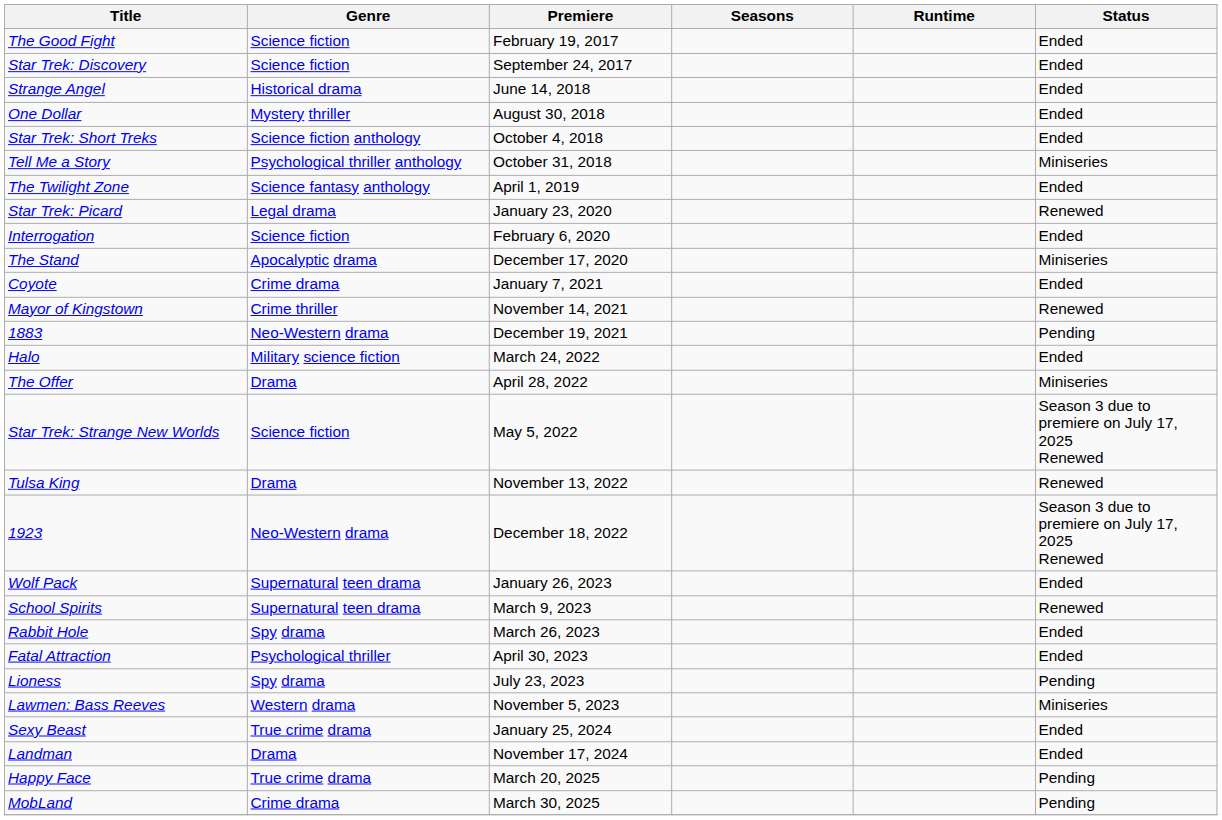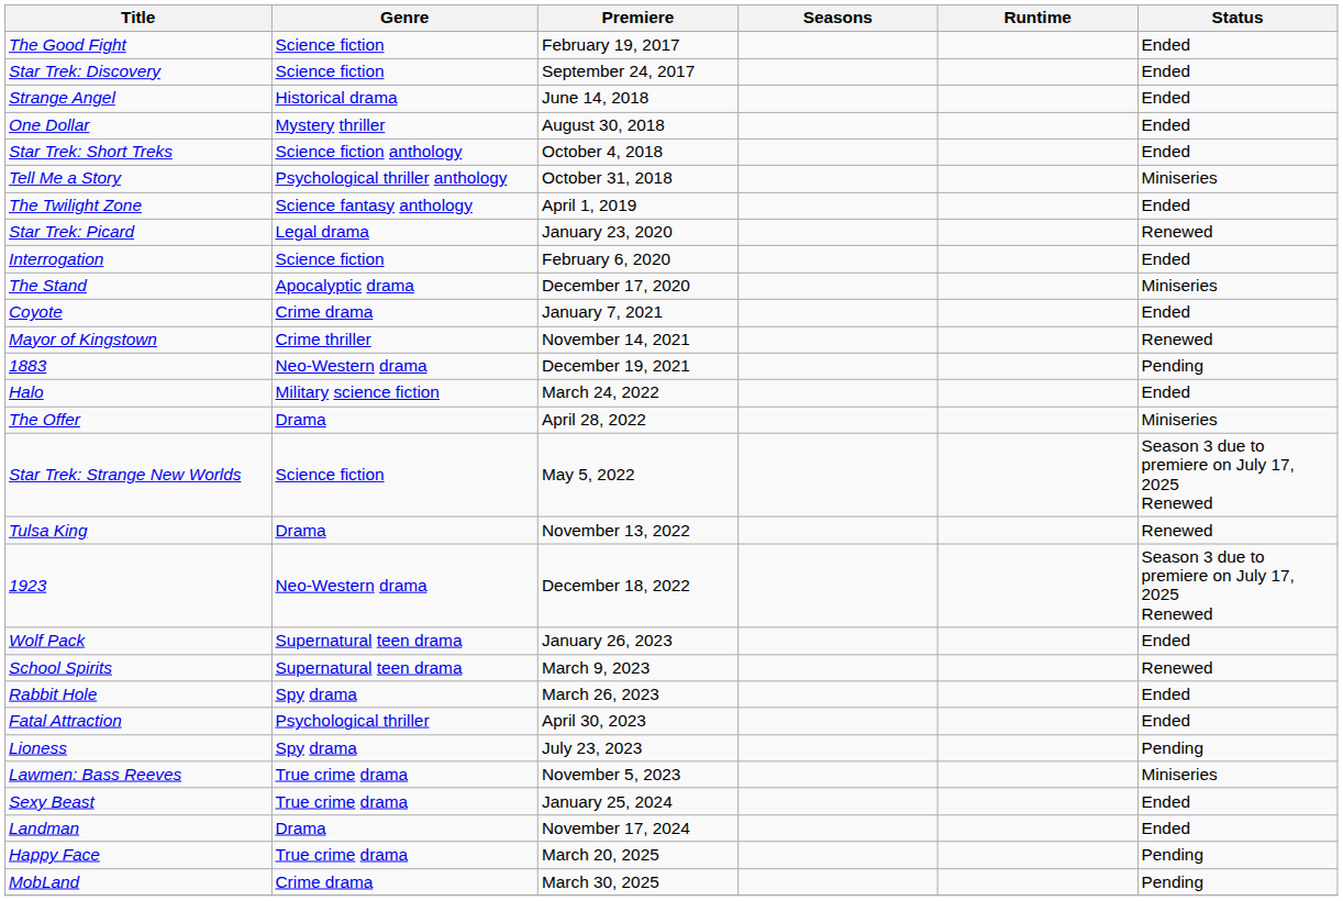 <table class="wikitable sortable" style="width:100%;">
 <tr>
 <th style="width:20%;">Title</th>
 <th style="width:20%;">Genre</th>
 <th style="width:15%;">Premiere</th>
 <th style="width:15%;">Seasons</th>
 <th style="width:15%;">Runtime</th>
 <th style="width:15%;">Status</th>
 </tr>
 <tr>
 <td><em><a href='#'>The Good Fight</a></em></td>
 <td><a href='#'>Science fiction</a></td>
 <td>February 19, 2017</td>
 <td></td>
 <td></td>
 <td>Ended</td>
 </tr>
 <tr>
 <td><em><a href='#'>Star Trek: Discovery</a></em></td>
 <td><a href='#'>Science fiction</a></td>
 <td>September 24, 2017</td>
 <td></td>
 <td></td>
 <td>Ended</td>
 </tr>
 <tr>
 <td><em><a href='#'>Strange Angel</a></em></td>
 <td><a href='#'>Historical drama</a></td>
 <td>June 14, 2018</td>
 <td></td>
 <td></td>
 <td>Ended</td>
 </tr>
 <tr>
 <td><em><a href='#'>One Dollar</a></em></td>
 <td><a href='#'>Mystery</a> <a href='#'>thriller</a></td>
 <td>August 30, 2018</td>
 <td></td>
 <td></td>
 <td>Ended</td>
 </tr>
 <tr>
 <td><em><a href='#'>Star Trek: Short Treks</a></em></td>
 <td><a href='#'>Science fiction</a> <a href='#'>anthology</a></td>
 <td>October 4, 2018</td>
 <td></td>
 <td></td>
 <td>Ended</td>
 </tr>
 <tr>
 <td><em><a href='#'>Tell Me a Story</a></em></td>
 <td><a href='#'>Psychological thriller</a> <a href='#'>anthology</a></td>
 <td>October 31, 2018</td>
 <td></td>
 <td></td>
 <td>Miniseries</td>
 </tr>
 <tr>
 <td><em><a href='#'>The Twilight Zone</a></em></td>
 <td><a href='#'>Science fantasy</a> <a href='#'>anthology</a></td>
 <td>April 1, 2019</td>
 <td></td>
 <td></td>
 <td>Ended</td>
 </tr>
 <tr>
 <td><em><a href='#'>Star Trek: Picard</a></em></td>
 <td><a href='#'>Legal drama</a></td>
 <td>January 23, 2020</td>
 <td></td>
 <td></td>
 <td>Renewed</td>
 </tr>
 <tr>
 <td><em><a href='#'>Interrogation</a></em></td>
 <td><a href='#'>Science fiction</a></td>
 <td>February 6, 2020</td>
 <td></td>
 <td></td>
 <td>Ended</td>
 </tr>
 <tr>
 <td><em><a href='#'>The Stand</a></em></td>
 <td><a href='#'>Apocalyptic</a> <a href='#'>drama</a></td>
 <td>December 17, 2020</td>
 <td></td>
 <td></td>
 <td>Miniseries</td>
 </tr>
 <tr>
 <td><em><a href='#'>Coyote</a></em></td>
 <td><a href='#'>Crime drama</a></td>
 <td>January 7, 2021</td>
 <td></td>
 <td></td>
 <td>Ended</td>
 </tr>
 <tr>
 <td><em><a href='#'>Mayor of Kingstown</a></em></td>
 <td><a href='#'>Crime thriller</a></td>
 <td>November 14, 2021</td>
 <td></td>
 <td></td>
 <td>Renewed</td>
 </tr>
 <tr>
 <td><em><a href='#'>1883</a></em></td>
 <td><a href='#'>Neo-Western</a> <a href='#'>drama</a></td>
 <td>December 19, 2021</td>
 <td></td>
 <td></td>
 <td>Pending</td>
 </tr>
 <tr>
 <td><em><a href='#'>Halo</a></em></td>
 <td><a href='#'>Military</a> <a href='#'>science fiction</a></td>
 <td>March 24, 2022</td>
 <td></td>
 <td></td>
 <td>Ended</td>
 </tr>
 <tr>
 <td><em><a href='#'>The Offer</a></em></td>
 <td><a href='#'>Drama</a></td>
 <td>April 28, 2022</td>
 <td></td>
 <td></td>
 <td>Miniseries</td>
 </tr>
 <tr>
 <td><em><a href='#'>Star Trek: Strange New Worlds</a></em></td>
 <td><a href='#'>Science fiction</a></td>
 <td>May 5, 2022</td>
 <td></td>
 <td></td>
 <td>Season 3 due to premiere on July 17, 2025<br>Renewed</td>
 </tr>
 <tr>
 <td><em><a href='#'>Tulsa King</a></em></td>
 <td><a href='#'>Drama</a></td>
 <td>November 13, 2022</td>
 <td></td>
 <td></td>
 <td>Renewed</td>
 </tr>
 <tr>
 <td><em><a href='#'>1923</a></em></td>
 <td><a href='#'>Neo-Western</a> <a href='#'>drama</a></td>
 <td>December 18, 2022</td>
 <td></td>
 <td></td>
 <td>Season 3 due to premiere on July 17, 2025<br>Renewed</td>
 </tr>
 <tr>
 <td><em><a href='#'>Wolf Pack</a></em></td>
 <td><a href='#'>Supernatural</a> <a href='#'>teen drama</a></td>
 <td>January 26, 2023</td>
 <td></td>
 <td></td>
 <td>Ended</td>
 </tr>
 <tr>
 <td><em><a href='#'>School Spirits</a></em></td>
 <td><a href='#'>Supernatural</a> <a href='#'>teen drama</a></td>
 <td>March 9, 2023</td>
 <td></td>
 <td></td>
 <td>Renewed</td>
 </tr>
 <tr>
 <td><em><a href='#'>Rabbit Hole</a></em></td>
 <td><a href='#'>Spy</a> <a href='#'>drama</a></td>
 <td>March 26, 2023</td>
 <td></td>
 <td></td>
 <td>Ended</td>
 </tr>
 <tr>
 <td><em><a href='#'>Fatal Attraction</a></em></td>
 <td><a href='#'>Psychological thriller</a></td>
 <td>April 30, 2023</td>
 <td></td>
 <td></td>
 <td>Ended</td>
 </tr>
 <tr>
 <td><em><a href='#'>Lioness</a></em></td>
 <td><a href='#'>Spy</a> <a href='#'>drama</a></td>
 <td>July 23, 2023</td>
 <td></td>
 <td></td>
 <td>Pending</td>
 </tr>
 <tr>
 <td><em><a href='#'>Lawmen: Bass Reeves</a></em></td>
-<td><a href='#'>Western</a> <a href='#'>drama</a></td>
+<td><a href='#'>True crime</a> <a href='#'>drama</a></td>
 <td>November 5, 2023</td>
 <td></td>
 <td></td>
 <td>Miniseries</td>
 </tr>
 <tr>
 <td><em><a href='#'>Sexy Beast</a></em></td>
 <td><a href='#'>True crime</a> <a href='#'>drama</a></td>
 <td>January 25, 2024</td>
 <td></td>
 <td></td>
 <td>Ended</td>
 </tr>
 <tr>
 <td><em><a href='#'>Landman</a></em></td>
 <td><a href='#'>Drama</a></td>
 <td>November 17, 2024</td>
 <td></td>
 <td></td>
 <td>Ended</td>
 </tr>
 <tr>
 <td><em><a href='#'>Happy Face</a></em></td>
 <td><a href='#'>True crime</a> <a href='#'>drama</a></td>
 <td>March 20, 2025</td>
 <td></td>
 <td></td>
 <td>Pending</td>
 </tr>
 <tr>
 <td><em><a href='#'>MobLand</a></em></td>
 <td><a href='#'>Crime drama</a></td>
 <td>March 30, 2025</td>
 <td></td>
 <td></td>
 <td>Pending</td>
 </tr>
 <tr>
 </tr>
 </table>
